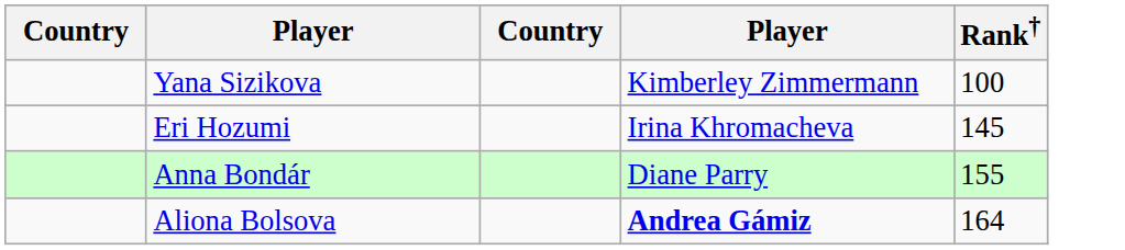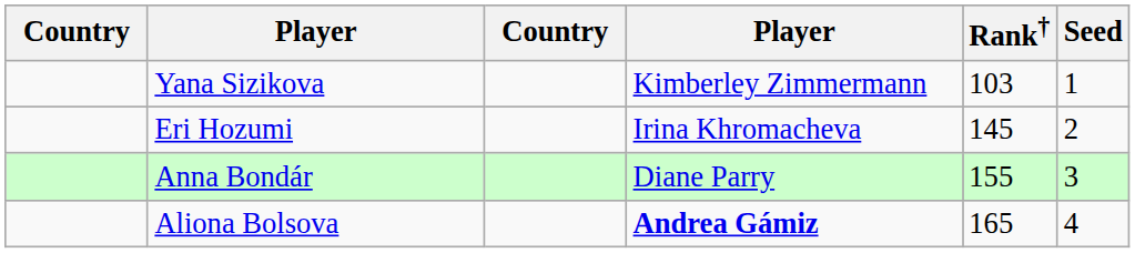 <table class="sortable wikitable nowrap">
 <tr>
 <th width="70">Country</th>
 <th width="175">Player</th>
 <th width="70">Country</th>
 <th width="175">Player</th>
 <th>Rank<sup>†</sup></th>
+<th>Seed</th>
 </tr>
 <tr>
 <td></td>
 <td><a href='#'>Yana Sizikova</a></td>
 <td></td>
 <td><a href='#'>Kimberley Zimmermann</a></td>
-<td>100</td>
+<td>103</td>
+<td>1</td>
 </tr>
 <tr>
 <td></td>
 <td><a href='#'>Eri Hozumi</a></td>
 <td></td>
 <td><a href='#'>Irina Khromacheva</a></td>
 <td>145</td>
+<td>2</td>
 </tr>
 <tr style="background:#cfc;">
 <td></td>
 <td><a href='#'>Anna Bondár</a></td>
 <td></td>
 <td><a href='#'>Diane Parry</a></td>
 <td>155</td>
+<td>3</td>
 </tr>
 <tr>
 <td></td>
 <td><a href='#'>Aliona Bolsova</a></td>
 <td></td>
 <td><strong><a href='#'>Andrea Gámiz</a></strong></td>
-<td>164</td>
+<td>165</td>
+<td>4</td>
 </tr>
 </table>
